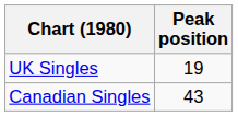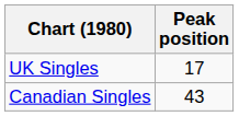 <table class="wikitable">
 <tr>
 <th align="center">Chart (1980)</th>
 <th align="center">Peak<br>position</th>
 </tr>
 <tr>
 <td align="left"><a href='#'>UK Singles</a></td>
-<td align="center">19</td>
+<td align="center">17</td>
 </tr>
 <tr>
 <td align="left"><a href='#'>Canadian Singles</a></td>
 <td align="center">43</td>
 </tr>
 </table>
